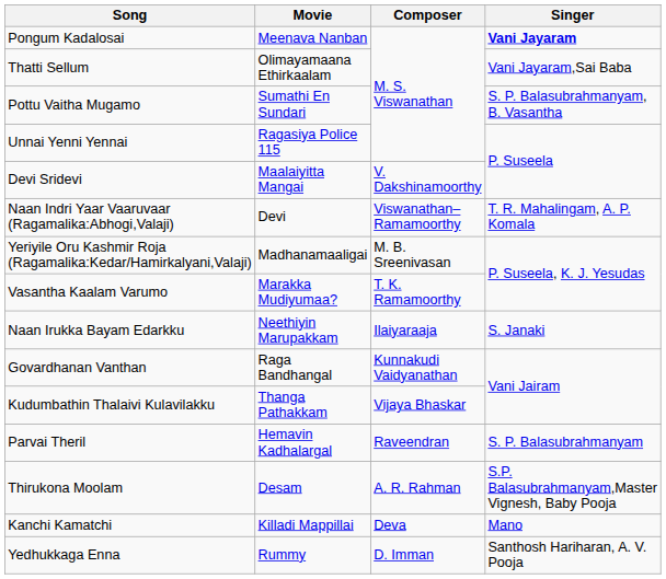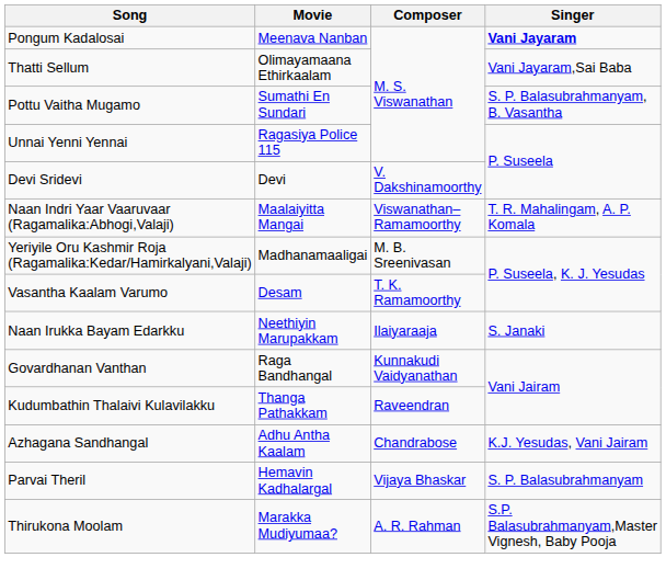 <table class="wikitable">
 <tr>
 <th>Song</th>
 <th>Movie</th>
 <th>Composer</th>
 <th>Singer</th>
 </tr>
 <tr>
 <td>Pongum Kadalosai</td>
 <td><a href='#'>Meenava Nanban</a></td>
 <td rowspan="4"><a href='#'>M. S. Viswanathan</a></td>
 <td><strong><a href='#'>Vani Jayaram</a></strong></td>
 </tr>
 <tr>
 <td>Thatti Sellum</td>
 <td>Olimayamaana Ethirkaalam</td>
 <td><a href='#'>Vani Jayaram</a>,Sai Baba</td>
 </tr>
 <tr>
 <td>Pottu Vaitha Mugamo</td>
 <td><a href='#'>Sumathi En Sundari</a></td>
 <td><a href='#'>S. P. Balasubrahmanyam</a>, <a href='#'>B. Vasantha</a></td>
 </tr>
 <tr>
 <td>Unnai Yenni Yennai</td>
 <td><a href='#'>Ragasiya Police 115</a></td>
 <td rowspan="2"><a href='#'>P. Suseela</a></td>
 </tr>
 <tr>
 <td>Devi Sridevi</td>
-<td><a href='#'>Maalaiyitta Mangai</a></td>
+<td>Devi</td>
 <td><a href='#'>V. Dakshinamoorthy</a></td>
 </tr>
 <tr>
 <td>Naan Indri Yaar Vaaruvaar (Ragamalika:Abhogi,Valaji)</td>
-<td>Devi</td>
+<td><a href='#'>Maalaiyitta Mangai</a></td>
 <td><a href='#'>Viswanathan–Ramamoorthy</a></td>
 <td><a href='#'>T. R. Mahalingam</a>, <a href='#'>A. P. Komala</a></td>
 </tr>
 <tr>
 <td>Yeriyile Oru Kashmir Roja (Ragamalika:Kedar/Hamirkalyani,Valaji)</td>
 <td>Madhanamaaligai</td>
 <td>M. B. Sreenivasan</td>
 <td rowspan="2"><a href='#'>P. Suseela</a>, <a href='#'>K. J. Yesudas</a></td>
 </tr>
 <tr>
 <td>Vasantha Kaalam Varumo</td>
-<td><a href='#'>Marakka Mudiyumaa?</a></td>
+<td><a href='#'>Desam</a></td>
 <td><a href='#'>T. K. Ramamoorthy</a></td>
 </tr>
 <tr>
 <td>Naan Irukka Bayam Edarkku</td>
 <td><a href='#'>Neethiyin Marupakkam</a></td>
 <td><a href='#'>Ilaiyaraaja</a></td>
 <td><a href='#'>S. Janaki</a></td>
 </tr>
 <tr>
 <td>Govardhanan Vanthan</td>
 <td>Raga Bandhangal</td>
 <td><a href='#'>Kunnakudi Vaidyanathan</a></td>
 <td rowspan="2"><a href='#'>Vani Jairam</a></td>
 </tr>
 <tr>
 <td>Kudumbathin Thalaivi Kulavilakku</td>
 <td><a href='#'>Thanga Pathakkam</a></td>
-<td><a href='#'>Vijaya Bhaskar</a></td>
+<td><a href='#'>Raveendran</a></td>
+</tr>
+<tr>
+<td>Azhagana Sandhangal</td>
+<td><a href='#'>Adhu Antha Kaalam</a></td>
+<td><a href='#'>Chandrabose</a></td>
+<td><a href='#'>K.J. Yesudas</a>, <a href='#'>Vani Jairam</a></td>
 </tr>
 <tr>
 <td>Parvai Theril</td>
 <td><a href='#'>Hemavin Kadhalargal</a></td>
-<td><a href='#'>Raveendran</a></td>
+<td><a href='#'>Vijaya Bhaskar</a></td>
 <td><a href='#'>S. P. Balasubrahmanyam</a></td>
 </tr>
 <tr>
 <td>Thirukona Moolam</td>
-<td><a href='#'>Desam</a></td>
+<td><a href='#'>Marakka Mudiyumaa?</a></td>
 <td><a href='#'>A. R. Rahman</a></td>
 <td><a href='#'>S.P. Balasubrahmanyam</a>,Master Vignesh, Baby Pooja</td>
 </tr>
-<tr>
-<td>Kanchi Kamatchi</td>
-<td><a href='#'>Killadi Mappillai</a></td>
-<td><a href='#'>Deva</a></td>
-<td><a href='#'>Mano</a></td>
-</tr>
-<tr>
-<td>Yedhukkaga Enna</td>
-<td><a href='#'>Rummy</a></td>
-<td><a href='#'>D. Imman</a></td>
-<td>Santhosh Hariharan, A. V. Pooja</td>
-</tr>
 </table>
